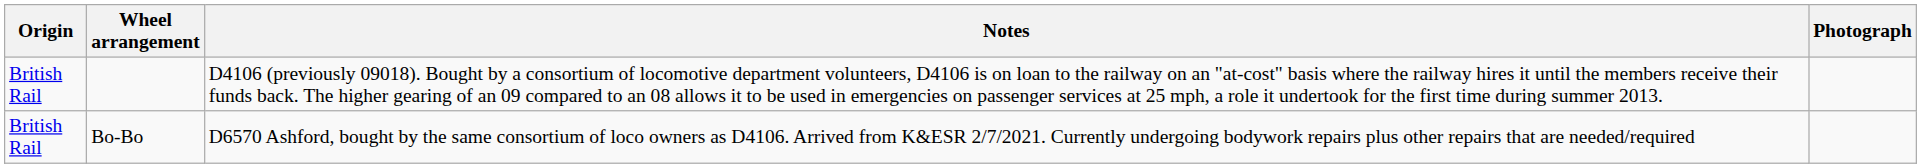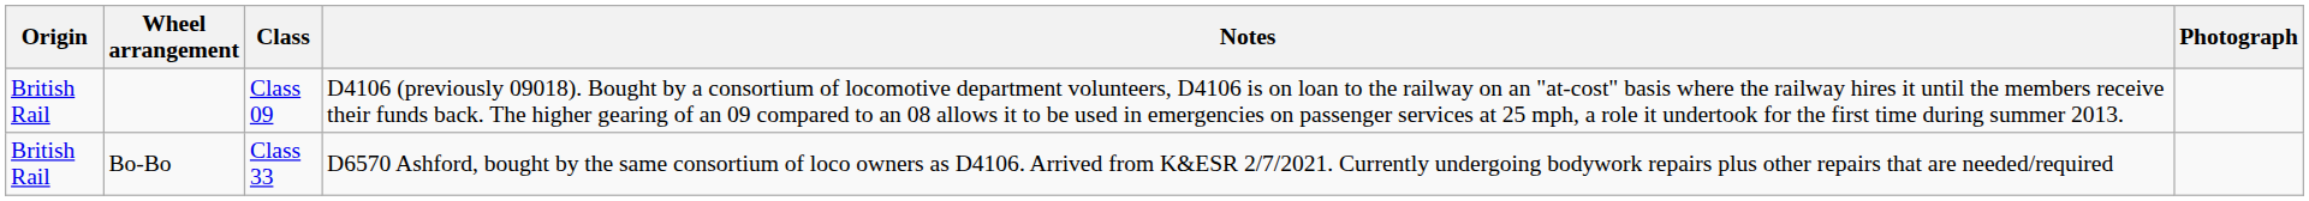 <table class="wikitable">
 <tr>
 <th>Origin</th>
 <th>Wheel<br>arrangement</th>
+<th>Class</th>
 <th>Notes</th>
 <th>Photograph</th>
 </tr>
 <tr>
 <td><a href='#'>British Rail</a></td>
 <td></td>
+<td><a href='#'>Class 09</a></td>
 <td>D4106 (previously 09018). Bought by a consortium of locomotive department volunteers, D4106 is on loan to the railway on an "at-cost" basis where the railway hires it until the members receive their funds back. The higher gearing of an 09 compared to an 08 allows it to be used in emergencies on passenger services at 25 mph, a role it undertook for the first time during summer 2013.</td>
 <td></td>
 </tr>
 <tr>
 <td><a href='#'>British Rail</a></td>
 <td>Bo-Bo</td>
+<td><a href='#'>Class 33</a></td>
 <td>D6570 Ashford, bought by the same consortium of loco owners as D4106. Arrived from K&ESR 2/7/2021.  Currently undergoing bodywork repairs plus other repairs that are needed/required </td>
 <td></td>
 </tr>
 </table>
